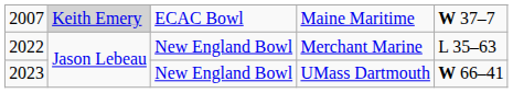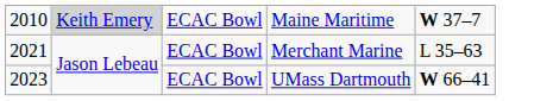 <table class="wikitable">
 <tr>
 </tr>
 <tr>
-<td>2007</td>
+<td>2010</td>
 <td style="background: lightgrey;"><a href='#'>Keith Emery</a></td>
 <td><a href='#'>ECAC Bowl</a></td>
 <td><a href='#'>Maine Maritime</a></td>
 <td><strong>W</strong> 37–7</td>
 </tr>
 <tr>
-<td>2022</td>
+<td>2021</td>
 <td rowspan=2><a href='#'>Jason Lebeau</a></td>
-<td><a href='#'>New England Bowl</a></td>
+<td><a href='#'>ECAC Bowl</a></td>
 <td><a href='#'>Merchant Marine</a></td>
 <td>L 35–63</td>
 </tr>
 <tr>
 <td>2023</td>
-<td><a href='#'>New England Bowl</a></td>
+<td><a href='#'>ECAC Bowl</a></td>
 <td><a href='#'>UMass Dartmouth</a></td>
 <td><strong>W</strong> 66–41</td>
 </tr>
 </table>
